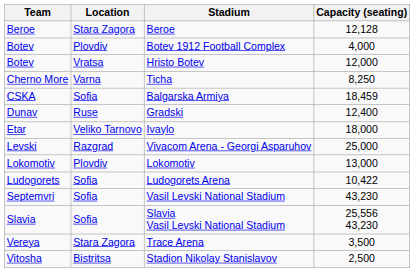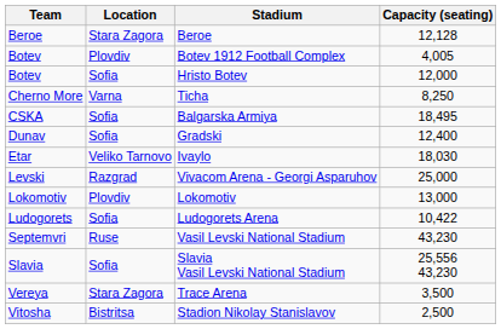 <table class="wikitable sortable" style="text-align: left;">
 <tr>
 <th>Team</th>
 <th>Location</th>
 <th>Stadium</th>
 <th>Capacity (seating)</th>
 </tr>
 <tr>
 <td><a href='#'>Beroe</a></td>
 <td><a href='#'>Stara Zagora</a></td>
 <td><a href='#'>Beroe</a></td>
 <td align="center"> 12,128</td>
 </tr>
 <tr>
 <td><a href='#'>Botev</a></td>
 <td><a href='#'>Plovdiv</a></td>
 <td><a href='#'>Botev 1912 Football Complex</a></td>
-<td align="center"> 4,000</td>
+<td align="center"> 4,005</td>
 </tr>
 <tr>
 <td><a href='#'>Botev</a></td>
-<td><a href='#'>Vratsa</a></td>
+<td><a href='#'>Sofia</a></td>
 <td><a href='#'>Hristo Botev</a></td>
 <td align="center"> 12,000</td>
 </tr>
 <tr>
 <td><a href='#'>Cherno More</a></td>
 <td><a href='#'>Varna</a></td>
 <td><a href='#'>Ticha</a></td>
 <td align="center"> 8,250</td>
 </tr>
 <tr>
 <td><a href='#'>CSKA</a></td>
 <td><a href='#'>Sofia</a></td>
 <td><a href='#'>Balgarska Armiya</a></td>
-<td align="center"> 18,459</td>
+<td align="center"> 18,495</td>
 </tr>
 <tr>
 <td><a href='#'>Dunav</a></td>
-<td><a href='#'>Ruse</a></td>
+<td><a href='#'>Sofia</a></td>
 <td><a href='#'>Gradski</a></td>
 <td align="center"> 12,400</td>
 </tr>
 <tr>
 <td><a href='#'>Etar</a></td>
 <td><a href='#'>Veliko Tarnovo</a></td>
 <td><a href='#'>Ivaylo</a></td>
-<td align="center"> 18,000</td>
+<td align="center"> 18,030</td>
 </tr>
 <tr>
 <td><a href='#'>Levski</a></td>
 <td><a href='#'>Razgrad</a></td>
 <td><a href='#'>Vivacom Arena - Georgi Asparuhov</a></td>
 <td align="center"> 25,000</td>
 </tr>
 <tr>
 <td><a href='#'>Lokomotiv</a></td>
 <td><a href='#'>Plovdiv</a></td>
 <td><a href='#'>Lokomotiv</a></td>
 <td align="center"> 13,000</td>
 </tr>
 <tr>
 <td><a href='#'>Ludogorets</a></td>
 <td><a href='#'>Sofia</a></td>
 <td><a href='#'>Ludogorets Arena</a></td>
 <td align="center"> 10,422</td>
 </tr>
 <tr>
 <td><a href='#'>Septemvri</a></td>
-<td><a href='#'>Sofia</a></td>
+<td><a href='#'>Ruse</a></td>
 <td><a href='#'>Vasil Levski National Stadium</a></td>
 <td align="center"> 43,230</td>
 </tr>
 <tr>
 <td><a href='#'>Slavia</a></td>
 <td><a href='#'>Sofia</a></td>
 <td><a href='#'>Slavia</a><br> <a href='#'>Vasil Levski National Stadium</a></td>
 <td align="center"> 25,556<br> 43,230</td>
 </tr>
 <tr>
 <td><a href='#'>Vereya</a></td>
 <td><a href='#'>Stara Zagora</a></td>
 <td><a href='#'>Trace Arena</a></td>
 <td align="center"> 3,500</td>
 </tr>
 <tr>
 <td><a href='#'>Vitosha</a></td>
 <td><a href='#'>Bistritsa</a></td>
 <td><a href='#'>Stadion Nikolay Stanislavov</a></td>
 <td align="center"> 2,500</td>
 </tr>
 </table>
